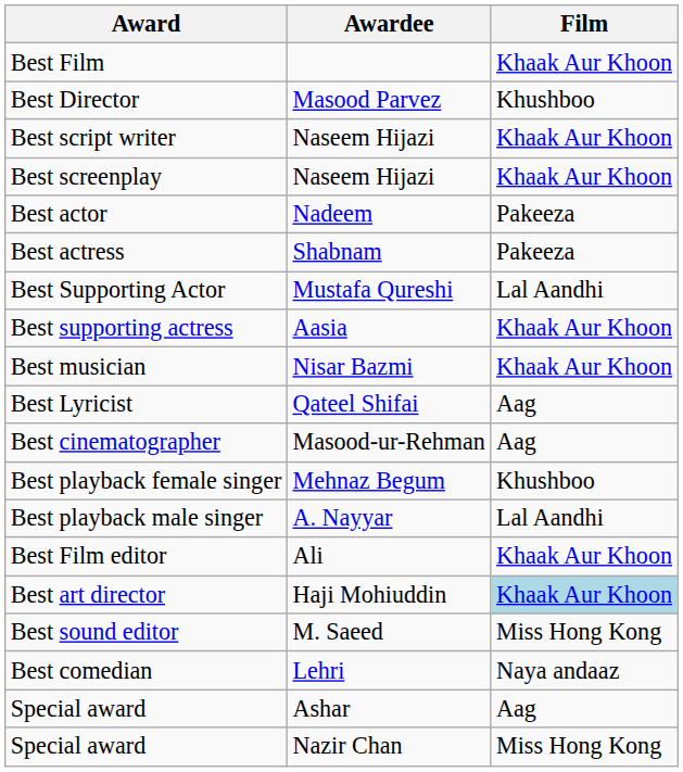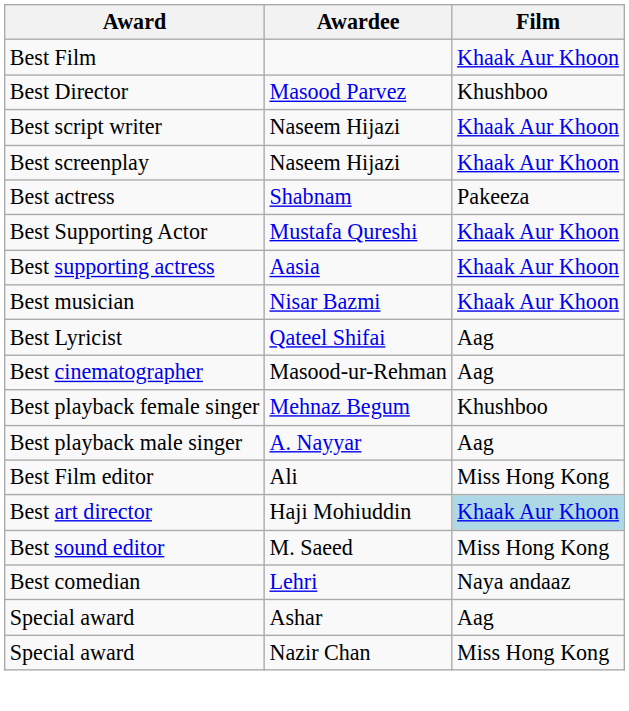 <table class="wikitable">
 <tr>
 <th>Award</th>
 <th>Awardee</th>
 <th>Film</th>
 </tr>
 <tr>
 <td>Best Film</td>
 <td></td>
 <td><a href='#'>Khaak Aur Khoon</a></td>
 </tr>
 <tr>
 <td>Best Director</td>
 <td><a href='#'>Masood Parvez</a></td>
 <td>Khushboo</td>
 </tr>
 <tr>
 <td>Best script writer</td>
 <td>Naseem Hijazi</td>
 <td><a href='#'>Khaak Aur Khoon</a></td>
 </tr>
 <tr>
 <td>Best screenplay</td>
 <td>Naseem Hijazi</td>
 <td><a href='#'>Khaak Aur Khoon</a></td>
 </tr>
 <tr>
-<td>Best actor</td>
-<td><a href='#'>Nadeem</a></td>
-<td>Pakeeza</td>
-</tr>
-<tr>
 <td>Best actress</td>
 <td><a href='#'>Shabnam</a></td>
 <td>Pakeeza</td>
 </tr>
 <tr>
 <td>Best Supporting Actor</td>
 <td><a href='#'>Mustafa Qureshi</a></td>
-<td>Lal Aandhi</td>
+<td><a href='#'>Khaak Aur Khoon</a></td>
 </tr>
 <tr>
 <td>Best <a href='#'>supporting actress</a></td>
 <td><a href='#'>Aasia</a></td>
 <td><a href='#'>Khaak Aur Khoon</a></td>
 </tr>
 <tr>
 <td>Best musician</td>
 <td><a href='#'>Nisar Bazmi</a></td>
 <td><a href='#'>Khaak Aur Khoon</a></td>
 </tr>
 <tr>
 <td>Best Lyricist</td>
 <td><a href='#'>Qateel Shifai</a></td>
 <td>Aag</td>
 </tr>
 <tr>
 <td>Best <a href='#'>cinematographer</a></td>
 <td>Masood-ur-Rehman</td>
 <td>Aag</td>
 </tr>
 <tr>
 <td>Best playback female singer</td>
 <td><a href='#'>Mehnaz Begum</a></td>
 <td>Khushboo</td>
 </tr>
 <tr>
 <td>Best playback male singer</td>
 <td><a href='#'>A. Nayyar</a></td>
-<td>Lal Aandhi</td>
+<td>Aag</td>
 </tr>
 <tr>
 <td>Best Film editor</td>
 <td>Ali</td>
-<td><a href='#'>Khaak Aur Khoon</a></td>
+<td>Miss Hong Kong</td>
 </tr>
 <tr>
 <td>Best <a href='#'>art director</a></td>
 <td>Haji Mohiuddin</td>
 <td style="background: lightblue;"><a href='#'>Khaak Aur Khoon</a></td>
 </tr>
 <tr>
 <td>Best <a href='#'>sound editor</a></td>
 <td>M. Saeed</td>
 <td>Miss Hong Kong</td>
 </tr>
 <tr>
 <td>Best comedian</td>
 <td><a href='#'>Lehri</a></td>
 <td>Naya andaaz</td>
 </tr>
 <tr>
 <td>Special award</td>
 <td>Ashar</td>
 <td>Aag</td>
 </tr>
 <tr>
 <td>Special award</td>
 <td>Nazir Chan</td>
 <td>Miss Hong Kong</td>
 </tr>
 </table>
